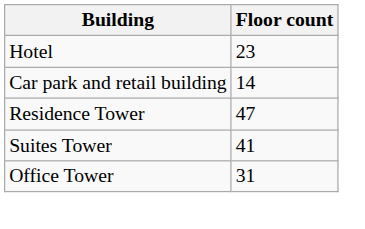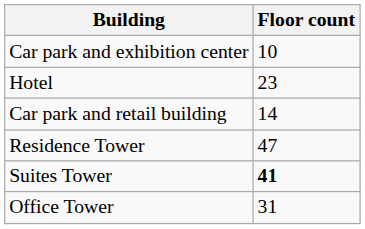 <table class="wikitable">
 <tr>
 <th>Building</th>
 <th>Floor count</th>
+</tr>
+<tr>
+<td>Car park and exhibition center</td>
+<td>10</td>
 </tr>
 <tr>
 <td>Hotel</td>
 <td>23</td>
 </tr>
 <tr>
 <td>Car park and retail building</td>
 <td>14</td>
 </tr>
 <tr>
 <td>Residence Tower</td>
 <td>47</td>
 </tr>
 <tr>
 <td>Suites Tower</td>
-<td>41</td>
+<td><strong>41</strong></td>
 </tr>
 <tr>
 <td>Office Tower</td>
 <td>31</td>
 </tr>
 </table>
